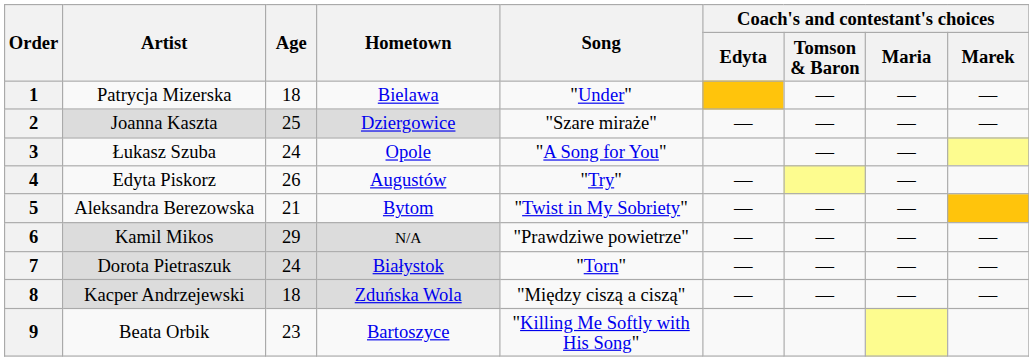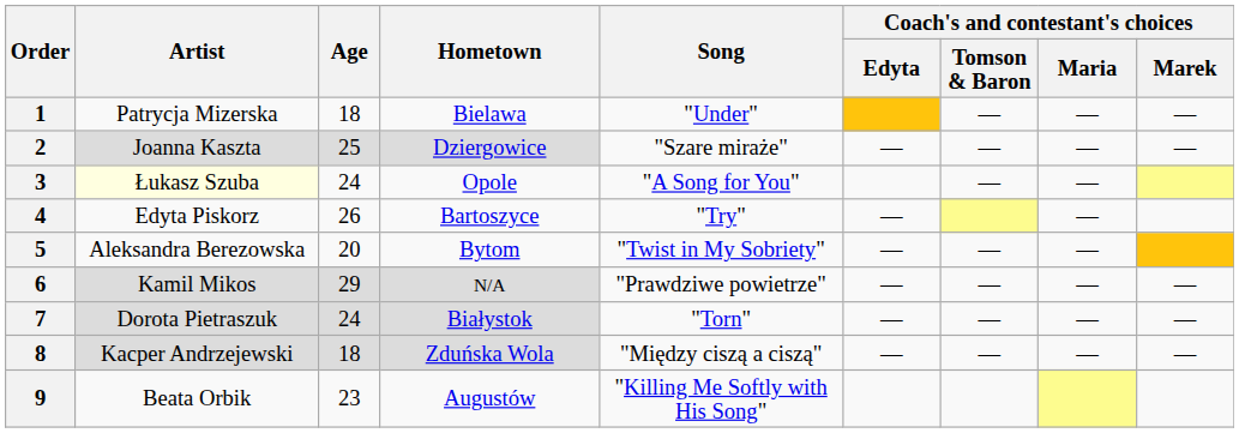 <table class="wikitable" style="text-align:center; line-height:17px; width:100%;">
 <tr>
 <th scope="col" rowspan="2" width="05%">Order</th>
 <th scope="col" rowspan="2" width="20%">Artist</th>
 <th scope="col" rowspan="2" width="05%">Age</th>
 <th scope="col" rowspan="2" width="18%">Hometown</th>
 <th scope="col" rowspan="2" width="20%">Song</th>
 <th scope="col" colspan="4" width="32%">Coach's and contestant's choices</th>
 </tr>
 <tr>
 <th width="08%">Edyta</th>
 <th width="08%">Tomson & Baron</th>
 <th width="08%">Maria</th>
 <th width="08%">Marek</th>
 </tr>
 <tr>
 <th>1</th>
 <td>Patrycja Mizerska</td>
 <td>18</td>
 <td><a href='#'>Bielawa</a></td>
 <td>"<a href='#'>Under</a>"</td>
 <td style="background-color:#FFC40C;"><strong></strong></td>
 <td>—</td>
 <td>—</td>
 <td>—</td>
 </tr>
 <tr>
 <th>2</th>
 <td style="background:#DCDCDC;">Joanna Kaszta</td>
 <td style="background:#DCDCDC;">25</td>
 <td style="background:#DCDCDC;"><a href='#'>Dziergowice</a></td>
 <td>"Szare miraże"</td>
 <td>—</td>
 <td>—</td>
 <td>—</td>
 <td>—</td>
 </tr>
 <tr>
 <th>3</th>
-<td>Łukasz Szuba</td>
+<td style="background: lightyellow;">Łukasz Szuba</td>
 <td>24</td>
 <td><a href='#'>Opole</a></td>
 <td>"<a href='#'>A Song for You</a>"</td>
 <td><strong></strong></td>
 <td>—</td>
 <td>—</td>
 <td style="background:#fdfc8f;"><strong></strong></td>
 </tr>
 <tr>
 <th>4</th>
 <td>Edyta Piskorz</td>
 <td>26</td>
-<td><a href='#'>Augustów</a></td>
+<td><a href='#'>Bartoszyce</a></td>
 <td>"<a href='#'>Try</a>"</td>
 <td>—</td>
 <td style="background:#fdfc8f;"><strong></strong></td>
 <td>—</td>
 <td><strong></strong></td>
 </tr>
 <tr>
 <th>5</th>
 <td>Aleksandra Berezowska</td>
-<td>21</td>
+<td>20</td>
 <td><a href='#'>Bytom</a></td>
 <td>"<a href='#'>Twist in My Sobriety</a>"</td>
 <td>—</td>
 <td>—</td>
 <td>—</td>
 <td style="background-color:#FFC40C;"><strong></strong></td>
 </tr>
 <tr>
 <th>6</th>
 <td style="background:#DCDCDC;">Kamil Mikos</td>
 <td style="background:#DCDCDC;">29</td>
 <td style="background:#DCDCDC;"><small>N/A</small></td>
 <td>"Prawdziwe powietrze"</td>
 <td>—</td>
 <td>—</td>
 <td>—</td>
 <td>—</td>
 </tr>
 <tr>
 <th>7</th>
 <td style="background:#DCDCDC;">Dorota Pietraszuk</td>
 <td style="background:#DCDCDC;">24</td>
 <td style="background:#DCDCDC;"><a href='#'>Białystok</a></td>
 <td>"<a href='#'>Torn</a>"</td>
 <td>—</td>
 <td>—</td>
 <td>—</td>
 <td>—</td>
 </tr>
 <tr>
 <th>8</th>
 <td style="background:#DCDCDC;">Kacper Andrzejewski</td>
 <td style="background:#DCDCDC;">18</td>
 <td style="background:#DCDCDC;"><a href='#'>Zduńska Wola</a></td>
 <td>"Między ciszą a ciszą"</td>
 <td>—</td>
 <td>—</td>
 <td>—</td>
 <td>—</td>
 </tr>
 <tr>
 <th>9</th>
 <td>Beata Orbik</td>
 <td>23</td>
-<td><a href='#'>Bartoszyce</a></td>
+<td><a href='#'>Augustów</a></td>
 <td>"<a href='#'>Killing Me Softly with His Song</a>"</td>
 <td><strong></strong></td>
 <td><strong></strong></td>
 <td style="background:#fdfc8f;"><strong></strong></td>
 <td><strong></strong></td>
 </tr>
 </table>
